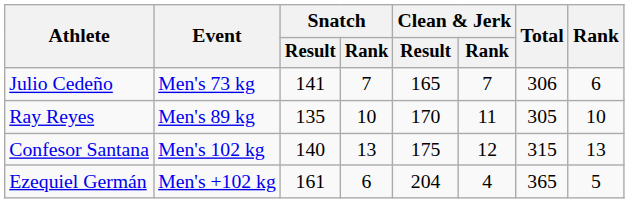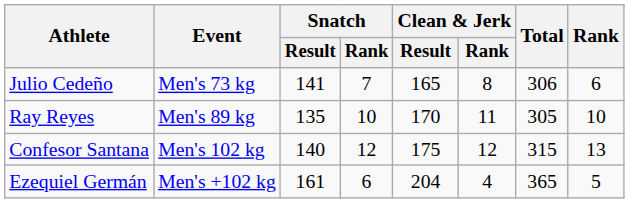 <table class="wikitable" style="font-size:90%">
 <tr>
 <th rowspan=2>Athlete</th>
 <th rowspan=2>Event</th>
 <th colspan="2">Snatch</th>
 <th colspan="2">Clean & Jerk</th>
 <th rowspan="2">Total</th>
 <th rowspan="2">Rank</th>
 </tr>
 <tr style="font-size:95%">
 <th>Result</th>
 <th>Rank</th>
 <th>Result</th>
 <th>Rank</th>
 </tr>
 <tr align=center>
 <td align=left><a href='#'>Julio Cedeño</a></td>
 <td align=left><a href='#'>Men's 73 kg</a></td>
 <td>141</td>
 <td>7</td>
 <td>165</td>
-<td>7</td>
+<td>8</td>
 <td>306</td>
 <td>6</td>
 </tr>
 <tr align=center>
 <td align=left><a href='#'>Ray Reyes</a></td>
 <td align=left><a href='#'>Men's 89 kg</a></td>
 <td>135</td>
 <td>10</td>
 <td>170</td>
 <td>11</td>
 <td>305</td>
 <td>10</td>
 </tr>
 <tr align=center>
 <td align=left><a href='#'>Confesor Santana</a></td>
 <td align=left><a href='#'>Men's 102 kg</a></td>
 <td>140</td>
-<td>13</td>
+<td>12</td>
 <td>175</td>
 <td>12</td>
 <td>315</td>
 <td>13</td>
 </tr>
 <tr align=center>
 <td align=left><a href='#'>Ezequiel Germán</a></td>
 <td align=left><a href='#'>Men's +102 kg</a></td>
 <td>161</td>
 <td>6</td>
 <td>204</td>
 <td>4</td>
 <td>365</td>
 <td>5</td>
 </tr>
 </table>
